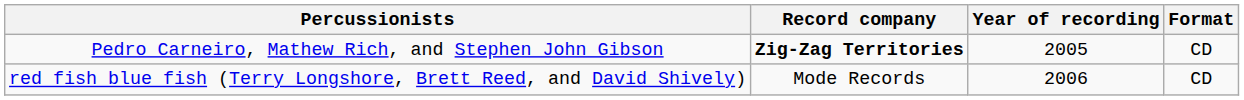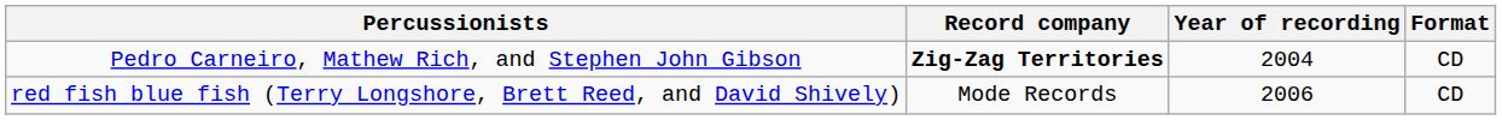 <table class="wikitable">
 <tr>
 <th align="center">Percussionists</th>
 <th align="center">Record company</th>
 <th align="center">Year of recording</th>
 <th align="center">Format</th>
 </tr>
 <tr>
 <td align="center"><a href='#'>Pedro Carneiro</a>, <a href='#'>Mathew Rich</a>, and <a href='#'>Stephen John Gibson</a></td>
 <td align="center"><strong>Zig-Zag Territories</strong></td>
-<td align="center">2005</td>
+<td align="center">2004</td>
 <td align="center">CD</td>
 </tr>
 <tr>
 <td align="center"><a href='#'>red fish blue fish</a> (<a href='#'>Terry Longshore</a>, <a href='#'>Brett Reed</a>, and <a href='#'>David Shively</a>)</td>
 <td align="center">Mode Records</td>
 <td align="center">2006</td>
 <td align="center">CD</td>
 </tr>
 </table>
